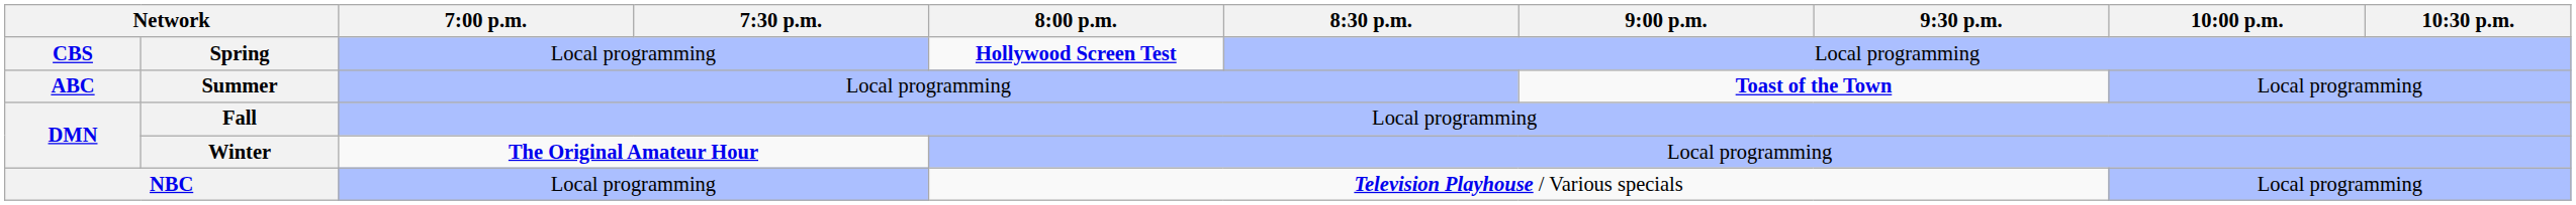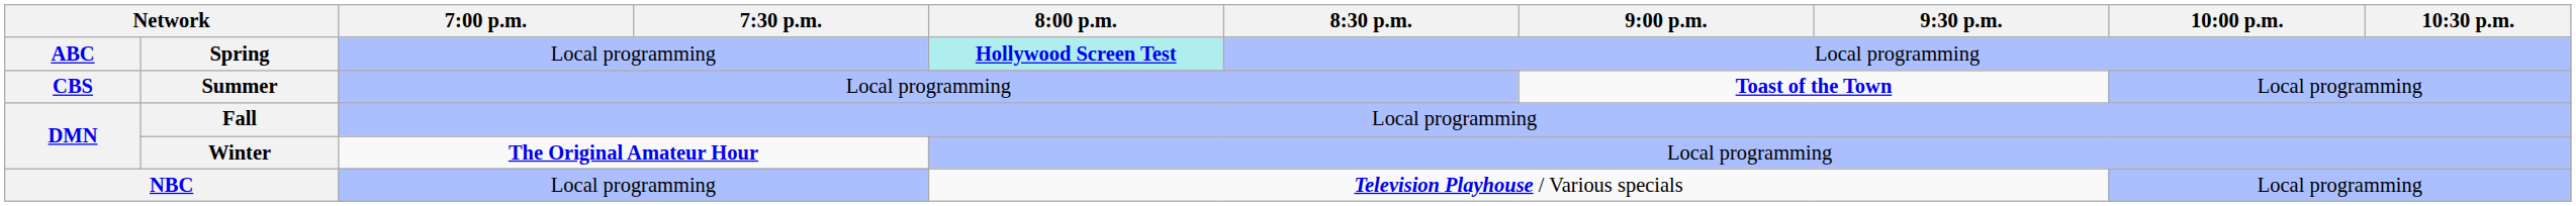 <table class="wikitable" style="width:100%;margin-right:0;text-align:center">
 <tr>
 <th colspan="2" style="width:13%;">Network</th>
 <th style="width:11.5%;">7:00 p.m.</th>
 <th style="width:11.5%;">7:30 p.m.</th>
 <th style="width:11.5%;">8:00 p.m.</th>
 <th style="width:11.5%;">8:30 p.m.</th>
 <th style="width:11.5%;">9:00 p.m.</th>
 <th style="width:11.5%;">9:30 p.m.</th>
 <th style="width:10%;">10:00 p.m.</th>
 <th style="width:10%;">10:30 p.m.</th>
 </tr>
 <tr>
-<th><a href='#'>CBS</a></th>
+<th><a href='#'>ABC</a></th>
 <th>Spring</th>
 <td style="background:#abbfff;" colspan="2">Local programming</td>
-<td><strong><a href='#'>Hollywood Screen Test</a></strong></td>
+<td style="background: paleturquoise;"><strong><a href='#'>Hollywood Screen Test</a></strong></td>
 <td style="background:#abbfff;" colspan="5">Local programming</td>
 </tr>
 <tr>
-<th><a href='#'>ABC</a></th>
+<th><a href='#'>CBS</a></th>
 <th>Summer</th>
 <td colspan="4" style="background:#abbfff;">Local programming</td>
 <td colspan="2"><strong><a href='#'>Toast of the Town</a></strong></td>
 <td colspan="2" style="background:#abbfff;">Local programming</td>
 </tr>
 <tr>
 <th rowspan="2"><a href='#'>DMN</a></th>
 <th>Fall</th>
 <td colspan="8" style="background:#abbfff;">Local programming</td>
 </tr>
 <tr>
 <th>Winter</th>
 <td colspan="2"><strong><a href='#'>The Original Amateur Hour</a></strong></td>
 <td colspan="6" style="background:#abbfff;">Local programming</td>
 </tr>
 <tr>
 <th colspan="2"><a href='#'>NBC</a></th>
 <td colspan="2" style="background:#abbfff;">Local programming</td>
 <td colspan="4"><strong><em><a href='#'>Television Playhouse</a></em></strong> / Various specials</td>
 <td colspan="2" style="background:#abbfff;">Local programming</td>
 </tr>
 </table>
